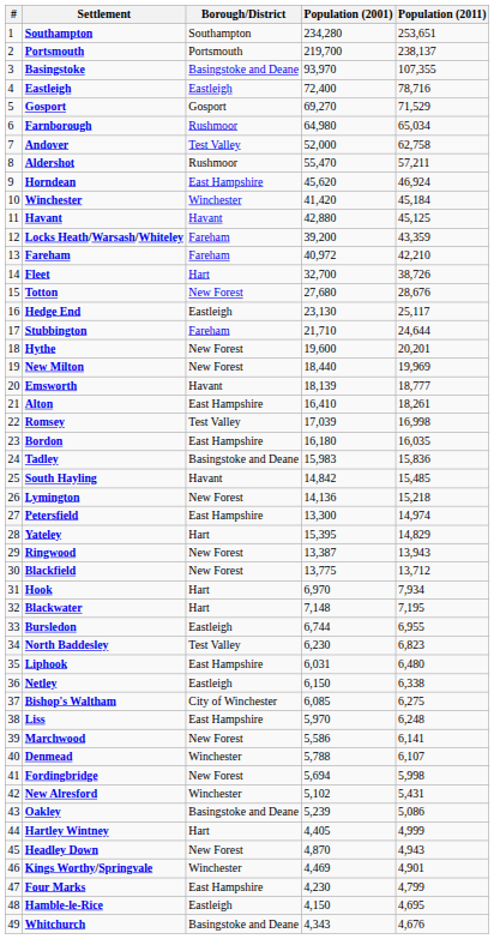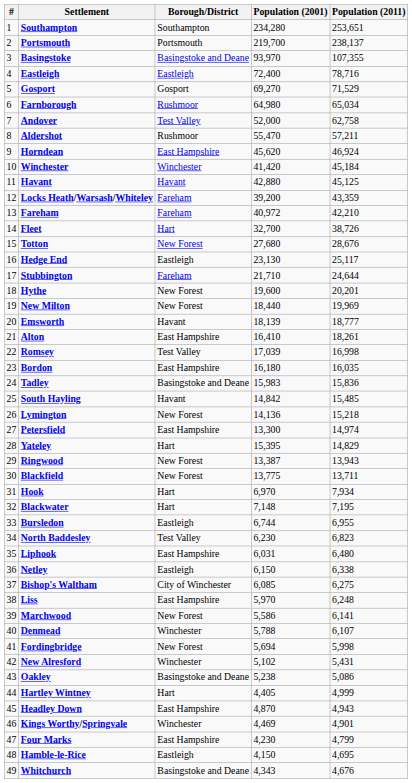 <table class="wikitable sortable">
 <tr>
 <th>#</th>
 <th>Settlement</th>
 <th>Borough/District</th>
 <th>Population (2001)</th>
 <th><strong>Population (2011)</strong></th>
 </tr>
 <tr>
 <td>1</td>
 <td><strong><a href='#'>Southampton</a></strong></td>
 <td>Southampton</td>
 <td>234,280</td>
 <td>253,651</td>
 </tr>
 <tr>
 <td>2</td>
 <td><strong><a href='#'>Portsmouth</a></strong></td>
 <td>Portsmouth</td>
 <td>219,700</td>
 <td>238,137</td>
 </tr>
 <tr>
 <td>3</td>
 <td><strong><a href='#'>Basingstoke</a></strong></td>
 <td><a href='#'>Basingstoke and Deane</a></td>
 <td>93,970</td>
 <td>107,355</td>
 </tr>
 <tr>
 <td>4</td>
 <td><strong><a href='#'>Eastleigh</a></strong></td>
 <td><a href='#'>Eastleigh</a></td>
 <td>72,400</td>
 <td>78,716</td>
 </tr>
 <tr>
 <td>5</td>
 <td><strong><a href='#'>Gosport</a></strong></td>
 <td>Gosport</td>
 <td>69,270</td>
 <td>71,529</td>
 </tr>
 <tr>
 <td>6</td>
 <td><strong><a href='#'>Farnborough</a></strong></td>
 <td><a href='#'>Rushmoor</a></td>
 <td>64,980</td>
 <td>65,034</td>
 </tr>
 <tr>
 <td>7</td>
 <td><strong><a href='#'>Andover</a></strong></td>
 <td><a href='#'>Test Valley</a></td>
 <td>52,000</td>
 <td>62,758</td>
 </tr>
 <tr>
 <td>8</td>
 <td><strong><a href='#'>Aldershot</a></strong></td>
 <td>Rushmoor</td>
 <td>55,470</td>
 <td>57,211</td>
 </tr>
 <tr>
 <td>9</td>
 <td><strong><a href='#'>Horndean</a></strong></td>
 <td><a href='#'>East Hampshire</a></td>
 <td>45,620</td>
 <td>46,924</td>
 </tr>
 <tr>
 <td>10</td>
 <td><strong><a href='#'>Winchester</a></strong></td>
 <td><a href='#'>Winchester</a></td>
 <td>41,420</td>
 <td>45,184</td>
 </tr>
 <tr>
 <td>11</td>
 <td><strong><a href='#'>Havant</a></strong></td>
 <td><a href='#'>Havant</a></td>
 <td>42,880</td>
 <td>45,125</td>
 </tr>
 <tr>
 <td>12</td>
 <td><strong><a href='#'>Locks Heath</a>/<a href='#'>Warsash</a>/<a href='#'>Whiteley</a></strong></td>
 <td><a href='#'>Fareham</a></td>
 <td>39,200</td>
 <td>43,359</td>
 </tr>
 <tr>
 <td>13</td>
 <td><strong><a href='#'>Fareham</a></strong></td>
 <td><a href='#'>Fareham</a></td>
 <td>40,972</td>
 <td>42,210</td>
 </tr>
 <tr>
 <td>14</td>
 <td><strong><a href='#'>Fleet</a></strong></td>
 <td><a href='#'>Hart</a></td>
 <td>32,700</td>
 <td>38,726</td>
 </tr>
 <tr>
 <td>15</td>
 <td><strong><a href='#'>Totton</a></strong></td>
 <td><a href='#'>New Forest</a></td>
 <td>27,680</td>
 <td>28,676</td>
 </tr>
 <tr>
 <td>16</td>
 <td><strong><a href='#'>Hedge End</a></strong></td>
 <td>Eastleigh</td>
 <td>23,130</td>
 <td>25,117</td>
 </tr>
 <tr>
 <td>17</td>
 <td><strong><a href='#'>Stubbington</a></strong></td>
 <td><a href='#'>Fareham</a></td>
 <td>21,710</td>
 <td>24,644</td>
 </tr>
 <tr>
 <td>18</td>
 <td><strong><a href='#'>Hythe</a></strong></td>
 <td>New Forest</td>
 <td>19,600</td>
 <td>20,201</td>
 </tr>
 <tr>
 <td>19</td>
 <td><strong><a href='#'>New Milton</a></strong></td>
 <td>New Forest</td>
 <td>18,440</td>
 <td>19,969</td>
 </tr>
 <tr>
 <td>20</td>
 <td><strong><a href='#'>Emsworth</a></strong></td>
 <td>Havant</td>
 <td>18,139</td>
 <td>18,777</td>
 </tr>
 <tr>
 <td>21</td>
 <td><strong><a href='#'>Alton</a></strong></td>
 <td>East Hampshire</td>
 <td>16,410</td>
 <td>18,261</td>
 </tr>
 <tr>
 <td>22</td>
 <td><strong><a href='#'>Romsey</a></strong></td>
 <td>Test Valley</td>
 <td>17,039</td>
 <td>16,998</td>
 </tr>
 <tr>
 <td>23</td>
 <td><strong><a href='#'>Bordon</a></strong></td>
 <td>East Hampshire</td>
 <td>16,180</td>
 <td>16,035</td>
 </tr>
 <tr>
 <td>24</td>
 <td><strong><a href='#'>Tadley</a></strong></td>
 <td>Basingstoke and Deane</td>
 <td>15,983</td>
 <td>15,836</td>
 </tr>
 <tr>
 <td>25</td>
 <td><strong><a href='#'>South Hayling</a></strong></td>
 <td>Havant</td>
 <td>14,842</td>
 <td>15,485</td>
 </tr>
 <tr>
 <td>26</td>
 <td><strong><a href='#'>Lymington</a></strong></td>
 <td>New Forest</td>
 <td>14,136</td>
 <td>15,218</td>
 </tr>
 <tr>
 <td>27</td>
 <td><strong><a href='#'>Petersfield</a></strong></td>
 <td>East Hampshire</td>
 <td>13,300</td>
 <td>14,974</td>
 </tr>
 <tr>
 <td>28</td>
 <td><strong><a href='#'>Yateley</a></strong></td>
 <td>Hart</td>
 <td>15,395</td>
 <td>14,829</td>
 </tr>
 <tr>
 <td>29</td>
 <td><strong><a href='#'>Ringwood</a></strong></td>
 <td>New Forest</td>
 <td>13,387</td>
 <td>13,943</td>
 </tr>
 <tr>
 <td>30</td>
 <td><strong><a href='#'>Blackfield</a></strong></td>
 <td>New Forest</td>
 <td>13,775</td>
-<td>13,712</td>
+<td>13,711</td>
 </tr>
 <tr>
 <td>31</td>
 <td><strong><a href='#'>Hook</a></strong></td>
 <td>Hart</td>
 <td>6,970</td>
 <td>7,934</td>
 </tr>
 <tr>
 <td>32</td>
 <td><strong><a href='#'>Blackwater</a></strong></td>
 <td>Hart</td>
 <td>7,148</td>
 <td>7,195</td>
 </tr>
 <tr>
 <td>33</td>
 <td><strong><a href='#'>Bursledon</a></strong></td>
 <td>Eastleigh</td>
 <td>6,744</td>
 <td>6,955</td>
 </tr>
 <tr>
 <td>34</td>
 <td><strong><a href='#'>North Baddesley</a></strong></td>
 <td>Test Valley</td>
 <td>6,230</td>
 <td>6,823</td>
 </tr>
 <tr>
 <td>35</td>
 <td><strong><a href='#'>Liphook</a></strong></td>
 <td>East Hampshire</td>
 <td>6,031</td>
 <td>6,480</td>
 </tr>
 <tr>
 <td>36</td>
 <td><strong><a href='#'>Netley</a></strong></td>
 <td>Eastleigh</td>
 <td>6,150</td>
 <td>6,338</td>
 </tr>
 <tr>
 <td>37</td>
 <td><strong><a href='#'>Bishop's Waltham</a></strong></td>
 <td>City of Winchester</td>
 <td>6,085</td>
 <td>6,275</td>
 </tr>
 <tr>
 <td>38</td>
 <td><strong><a href='#'>Liss</a></strong></td>
 <td>East Hampshire</td>
 <td>5,970</td>
 <td>6,248</td>
 </tr>
 <tr>
 <td>39</td>
 <td><strong><a href='#'>Marchwood</a></strong></td>
 <td>New Forest</td>
 <td>5,586</td>
 <td>6,141</td>
 </tr>
 <tr>
 <td>40</td>
 <td><strong><a href='#'>Denmead</a></strong></td>
 <td>Winchester</td>
 <td>5,788</td>
 <td>6,107</td>
 </tr>
 <tr>
 <td>41</td>
 <td><strong><a href='#'>Fordingbridge</a></strong></td>
 <td>New Forest</td>
 <td>5,694</td>
 <td>5,998</td>
 </tr>
 <tr>
 <td>42</td>
 <td><strong><a href='#'>New Alresford</a></strong></td>
 <td>Winchester</td>
 <td>5,102</td>
 <td>5,431</td>
 </tr>
 <tr>
 <td>43</td>
 <td><strong><a href='#'>Oakley</a></strong></td>
 <td>Basingstoke and Deane</td>
-<td>5,239</td>
+<td>5,238</td>
 <td>5,086</td>
 </tr>
 <tr>
 <td>44</td>
 <td><strong><a href='#'>Hartley Wintney</a></strong></td>
 <td>Hart</td>
 <td>4,405</td>
 <td>4,999</td>
 </tr>
 <tr>
 <td>45</td>
 <td><strong><a href='#'>Headley Down</a></strong></td>
-<td>New Forest</td>
+<td>East Hampshire</td>
 <td>4,870</td>
 <td>4,943</td>
 </tr>
 <tr>
 <td>46</td>
 <td><strong><a href='#'>Kings Worthy</a>/<a href='#'>Springvale</a></strong></td>
 <td>Winchester</td>
 <td>4,469</td>
 <td>4,901</td>
 </tr>
 <tr>
 <td>47</td>
 <td><strong><a href='#'>Four Marks</a></strong></td>
 <td>East Hampshire</td>
 <td>4,230</td>
 <td>4,799</td>
 </tr>
 <tr>
 <td>48</td>
 <td><strong><a href='#'>Hamble-le-Rice</a></strong></td>
 <td>Eastleigh</td>
 <td>4,150</td>
 <td>4,695</td>
 </tr>
 <tr>
 <td>49</td>
 <td><strong><a href='#'>Whitchurch</a></strong></td>
 <td>Basingstoke and Deane</td>
 <td>4,343</td>
 <td>4,676</td>
 </tr>
 </table>
